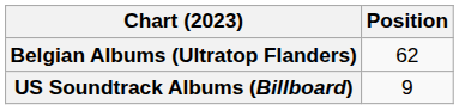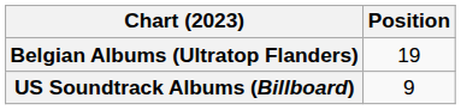 <table class="wikitable sortable plainrowheaders" style="text-align:center">
 <tr>
 <th scope="col">Chart (2023)</th>
 <th scope="col">Position</th>
 </tr>
 <tr>
 <th scope="row">Belgian Albums (Ultratop Flanders)</th>
-<td>62</td>
+<td>19</td>
 </tr>
 <tr>
 <th scope="row">US Soundtrack Albums (<em>Billboard</em>)</th>
 <td>9</td>
 </tr>
 </table>
